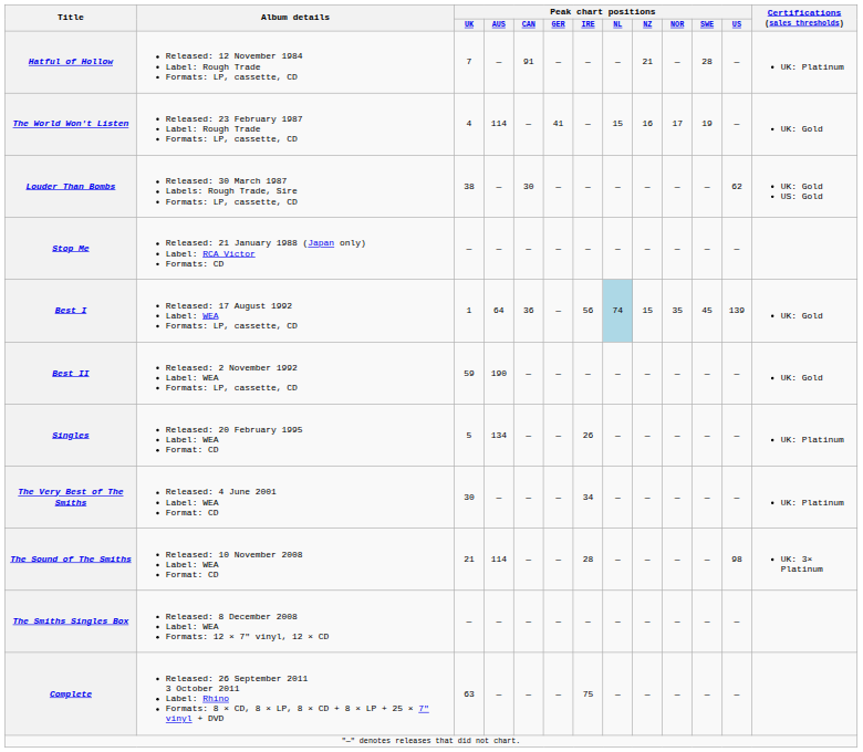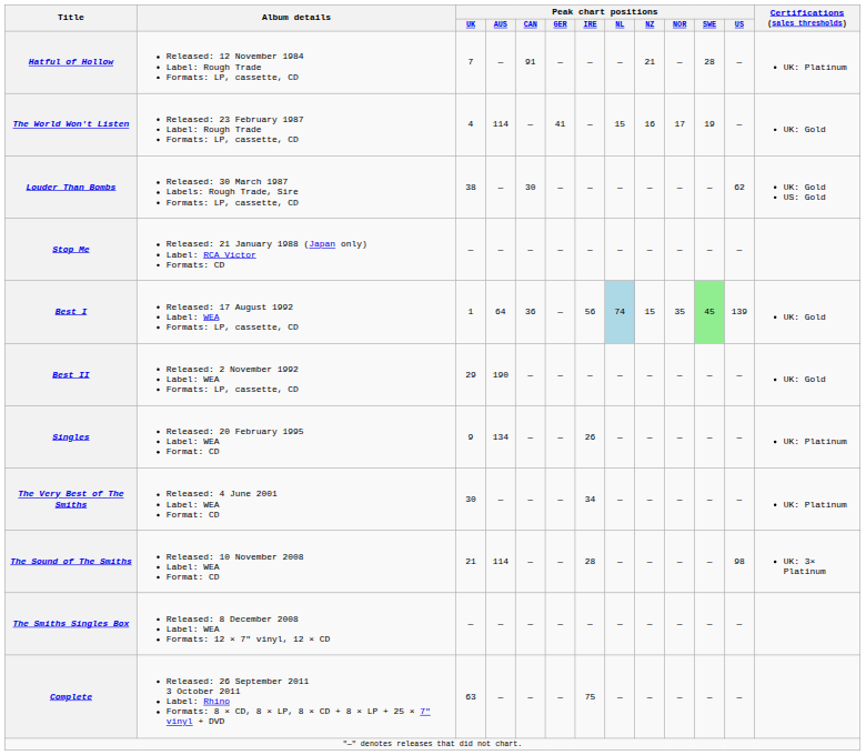 <table class="wikitable plainrowheaders" style="margin-right: 0;">
 <tr>
 <th scope="col" rowspan="2">Title</th>
 <th scope="col" rowspan="2">Album details</th>
 <th scope="col" colspan="10">Peak chart positions</th>
 <th scope="col" rowspan="2"><a href='#'>Certifications</a><br><small>(<a href='#'>sales thresholds</a>)</small></th>
 </tr>
 <tr>
 <th style="width:3.5em;font-size:85%"><a href='#'>UK</a><br></th>
 <th style="width:3.5em;font-size:85%"><a href='#'>AUS</a><br></th>
 <th style="width:3.5em;font-size:85%"><a href='#'>CAN</a></th>
 <th style="width:3.5em;font-size:85%"><a href='#'>GER</a><br></th>
 <th style="width:3.5em;font-size:85%"><a href='#'>IRE</a><br></th>
 <th style="width:3.5em;font-size:85%"><a href='#'>NL</a><br></th>
 <th style="width:3.5em;font-size:85%"><a href='#'>NZ</a><br></th>
 <th style="width:3.5em;font-size:85%"><a href='#'>NOR</a><br></th>
 <th style="width:3.5em;font-size:85%"><a href='#'>SWE</a><br></th>
 <th style="width:3.5em;font-size:85%"><a href='#'>US</a><br></th>
 </tr>
 <tr>
 <th scope="row"><em><a href='#'>Hatful of Hollow</a></em></th>
 <td><br><ul><li>Released: 12 November 1984</li><li>Label: Rough Trade</li><li>Formats: LP, cassette, CD</li></ul></td>
 <td align="center">7</td>
 <td align="center">—</td>
 <td align="center">91<br></td>
 <td align="center">—</td>
 <td align="center">—</td>
 <td align="center">—</td>
 <td align="center">21</td>
 <td align="center">—</td>
 <td align="center">28</td>
 <td align="center">—</td>
 <td><br><ul><li>UK: Platinum</li></ul></td>
 </tr>
 <tr>
 <th scope="row"><em><a href='#'>The World Won't Listen</a></em></th>
 <td><br><ul><li>Released: 23 February 1987</li><li>Label: Rough Trade</li><li>Formats: LP, cassette, CD</li></ul></td>
 <td align="center">4</td>
 <td align="center">114</td>
 <td align="center">—</td>
 <td align="center">41</td>
 <td align="center">—</td>
 <td align="center">15</td>
 <td align="center">16</td>
 <td align="center">17</td>
 <td align="center">19</td>
 <td align="center">—</td>
 <td><br><ul><li>UK: Gold</li></ul></td>
 </tr>
 <tr>
 <th scope="row"><em><a href='#'>Louder Than Bombs</a></em></th>
 <td><br><ul><li>Released: 30 March 1987</li><li>Labels: Rough Trade, Sire</li><li>Formats: LP, cassette, CD</li></ul></td>
 <td align="center">38</td>
 <td align="center">—</td>
 <td align="center">30<br></td>
 <td align="center">—</td>
 <td align="center">—</td>
 <td align="center">—</td>
 <td align="center">—</td>
 <td align="center">—</td>
 <td align="center">—</td>
 <td align="center">62</td>
 <td><br><ul><li>UK: Gold</li><li>US: Gold</li></ul></td>
 </tr>
 <tr>
 <th scope="row"><em><a href='#'>Stop Me</a></em></th>
 <td><br><ul><li>Released: 21 January 1988 (<a href='#'>Japan</a> only)</li><li>Label: <a href='#'>RCA Victor</a></li><li>Formats: CD</li></ul></td>
 <td align="center">—</td>
 <td align="center">—</td>
 <td align="center">—</td>
 <td align="center">—</td>
 <td align="center">—</td>
 <td align="center">—</td>
 <td align="center">—</td>
 <td align="center">—</td>
 <td align="center">—</td>
 <td align="center">—</td>
 <td></td>
 </tr>
 <tr>
 <th scope="row"><em><a href='#'>Best I</a></em></th>
 <td><br><ul><li>Released: 17 August 1992</li><li>Label: <a href='#'>WEA</a></li><li>Formats: LP, cassette, CD</li></ul></td>
 <td align="center">1</td>
 <td align="center">64</td>
 <td align="center">36<br></td>
 <td align="center">—</td>
 <td align="center">56</td>
 <td align="center" style="background: lightblue;">74</td>
 <td align="center">15</td>
 <td align="center">35</td>
-<td align="center">45</td>
+<td align="center" style="background: lightgreen;">45</td>
 <td align="center">139</td>
 <td><br><ul><li>UK: Gold</li></ul></td>
 </tr>
 <tr>
 <th scope="row"><em><a href='#'>Best II</a></em></th>
 <td><br><ul><li>Released: 2 November 1992</li><li>Label: WEA</li><li>Formats: LP, cassette, CD</li></ul></td>
-<td align="center">59</td>
+<td align="center">29</td>
 <td align="center">190</td>
 <td align="center">—</td>
 <td align="center">—</td>
 <td align="center">—</td>
 <td align="center">—</td>
 <td align="center">—</td>
 <td align="center">—</td>
 <td align="center">—</td>
 <td align="center">—</td>
 <td><br><ul><li>UK: Gold</li></ul></td>
 </tr>
 <tr>
 <th scope="row"><em><a href='#'>Singles</a></em></th>
 <td><br><ul><li>Released: 20 February 1995</li><li>Label: WEA</li><li>Format: CD</li></ul></td>
-<td align="center">5</td>
+<td align="center">9</td>
 <td align="center">134</td>
 <td align="center">—</td>
 <td align="center">—</td>
 <td align="center">26</td>
 <td align="center">—</td>
 <td align="center">—</td>
 <td align="center">—</td>
 <td align="center">—</td>
 <td align="center">—</td>
 <td><br><ul><li>UK: Platinum</li></ul></td>
 </tr>
 <tr>
 <th scope="row"><em><a href='#'>The Very Best of The Smiths</a></em></th>
 <td><br><ul><li>Released: 4 June 2001</li><li>Label: WEA</li><li>Format: CD</li></ul></td>
 <td align="center">30</td>
 <td align="center">—</td>
 <td align="center">—</td>
 <td align="center">—</td>
 <td align="center">34</td>
 <td align="center">—</td>
 <td align="center">—</td>
 <td align="center">—</td>
 <td align="center">—</td>
 <td align="center">—</td>
 <td><br><ul><li>UK: Platinum</li></ul></td>
 </tr>
 <tr>
 <th scope="row"><em><a href='#'>The Sound of The Smiths</a></em></th>
 <td><br><ul><li>Released: 10 November 2008</li><li>Label: WEA</li><li>Format: CD</li></ul></td>
 <td align="center">21<br></td>
 <td align="center">114</td>
 <td align="center">—</td>
 <td align="center">—</td>
 <td align="center">28</td>
 <td align="center">—</td>
 <td align="center">—</td>
 <td align="center">—</td>
 <td align="center">—</td>
 <td align="center">98</td>
 <td><br><ul><li>UK: 3× Platinum</li></ul></td>
 </tr>
 <tr>
 <th scope="row"><em><a href='#'>The Smiths Singles Box</a></em></th>
 <td><br><ul><li>Released: 8 December 2008</li><li>Label: WEA</li><li>Formats: 12 × 7" vinyl, 12 × CD</li></ul></td>
 <td align="center">—</td>
 <td align="center">—</td>
 <td align="center">—</td>
 <td align="center">—</td>
 <td align="center">—</td>
 <td align="center">—</td>
 <td align="center">—</td>
 <td align="center">—</td>
 <td align="center">—</td>
 <td align="center">—</td>
 <td></td>
 </tr>
 <tr>
 <th scope="row"><em><a href='#'>Complete</a></em></th>
 <td><br><ul><li>Released: 26 September 2011<br>3 October 2011</li><li>Label: <a href='#'>Rhino</a></li><li>Formats: 8 × CD, 8 × LP, 8 × CD + 8 × LP + 25 × <a href='#'>7" vinyl</a> + DVD</li></ul></td>
 <td align="center">63</td>
 <td align="center">—</td>
 <td align="center">—</td>
 <td align="center">—</td>
 <td align="center">75</td>
 <td align="center">—</td>
 <td align="center">—</td>
 <td align="center">—</td>
 <td align="center">—</td>
 <td align="center">—</td>
 <td></td>
 </tr>
 <tr>
 <td colspan="17" align="center" style="font-size: 85%">"—" denotes releases that did not chart.</td>
 </tr>
 </table>
